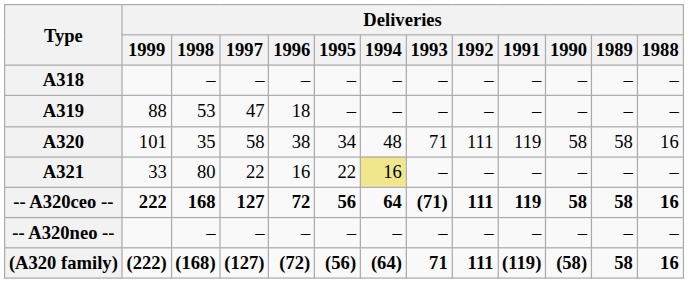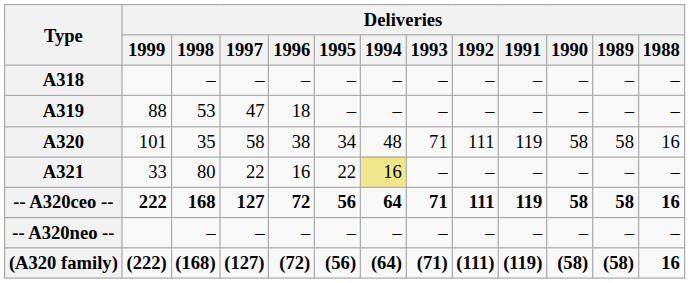 <table class="wikitable" style="text-align:right; font-size:96%;">
 <tr>
 <th rowspan=2>Type</th>
 <th colspan="21">Deliveries</th>
 </tr>
 <tr>
 <th>1999</th>
 <th>1998</th>
 <th>1997</th>
 <th>1996</th>
 <th>1995</th>
 <th>1994</th>
 <th>1993</th>
 <th>1992</th>
 <th>1991</th>
 <th>1990</th>
 <th>1989</th>
 <th>1988</th>
 </tr>
 <tr>
 <th>A318</th>
 <td></td>
 <td>–</td>
 <td>–</td>
 <td>–</td>
 <td>–</td>
 <td>–</td>
 <td>–</td>
 <td>–</td>
 <td>–</td>
 <td>–</td>
 <td>–</td>
 <td>–</td>
 </tr>
 <tr>
 <th>A319</th>
 <td>88</td>
 <td>53</td>
 <td>47</td>
 <td>18</td>
 <td>–</td>
 <td>–</td>
 <td>–</td>
 <td>–</td>
 <td>–</td>
 <td>–</td>
 <td>–</td>
 <td>–</td>
 </tr>
 <tr>
 <th>A320</th>
 <td>101</td>
 <td>35</td>
 <td>58</td>
 <td>38</td>
 <td>34</td>
 <td>48</td>
 <td>71</td>
 <td>111</td>
 <td>119</td>
 <td>58</td>
 <td>58</td>
 <td>16</td>
 </tr>
 <tr>
 <th>A321</th>
 <td>33</td>
 <td>80</td>
 <td>22</td>
 <td>16</td>
 <td>22</td>
 <td style="background: khaki;">16</td>
 <td>–</td>
 <td>–</td>
 <td>–</td>
 <td>–</td>
 <td>–</td>
 <td>–</td>
 </tr>
 <tr>
 <th>-- A320ceo --</th>
 <td><strong>222</strong></td>
 <td><strong>168</strong></td>
 <td><strong>127</strong></td>
 <td><strong>72</strong></td>
 <td><strong>56</strong></td>
 <td><strong>64</strong></td>
-<td><strong>(71)</strong></td>
+<td><strong>71</strong></td>
 <td><strong>111</strong></td>
 <td><strong>119</strong></td>
 <td><strong>58</strong></td>
 <td><strong>58</strong></td>
 <td><strong>16</strong></td>
 </tr>
 <tr>
 <th>-- A320neo --</th>
 <td></td>
 <td>–</td>
 <td>–</td>
 <td>–</td>
 <td>–</td>
 <td>–</td>
 <td>–</td>
 <td>–</td>
 <td>–</td>
 <td>–</td>
 <td>–</td>
 <td>–</td>
 </tr>
 <tr>
 <th>(A320 family)</th>
 <td><strong>(222)</strong></td>
 <td><strong>(168)</strong></td>
 <td><strong>(127)</strong></td>
 <td><strong>(72)</strong></td>
 <td><strong>(56)</strong></td>
 <td><strong>(64)</strong></td>
-<td><strong>71</strong></td>
-<td><strong>111</strong></td>
+<td><strong>(71)</strong></td>
+<td><strong>(111)</strong></td>
 <td><strong>(119)</strong></td>
 <td><strong>(58)</strong></td>
-<td><strong>58</strong></td>
+<td><strong>(58)</strong></td>
 <td><strong>16</strong></td>
 </tr>
 </table>
